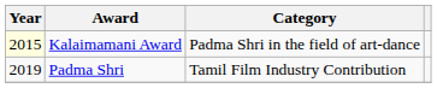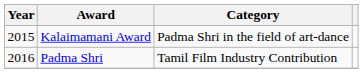 <table class="wikitable sortable">
 <tr>
 <th>Year</th>
 <th>Award</th>
 <th>Category</th>
 <th></th>
 </tr>
 <tr>
-<td style="background: lightyellow;">2015</td>
+<td>2015</td>
 <td><a href='#'>Kalaimamani Award</a></td>
 <td>Padma Shri in the field of art-dance</td>
 <td></td>
 </tr>
 <tr>
-<td>2019</td>
+<td>2016</td>
 <td><a href='#'>Padma Shri</a></td>
 <td>Tamil Film Industry Contribution</td>
 <td></td>
 </tr>
 <tr>
 </tr>
 </table>
